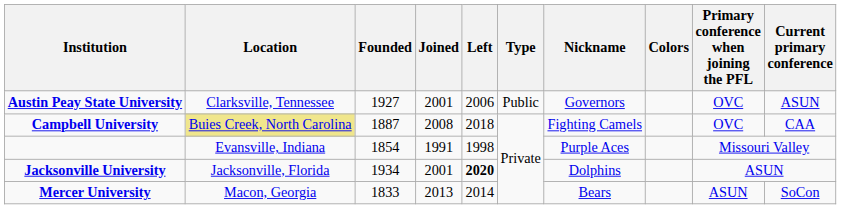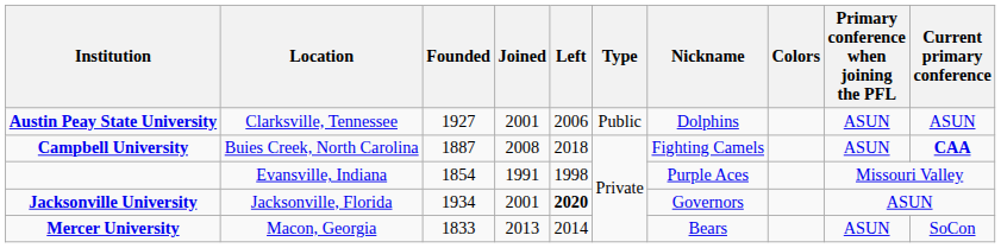 <table class="wikitable sortable" style="text-align:center;">
 <tr>
 <th>Institution</th>
 <th>Location</th>
 <th>Founded</th>
 <th>Joined</th>
 <th>Left</th>
 <th>Type</th>
 <th>Nickname</th>
 <th class="unsortable">Colors</th>
 <th>Primary<br>conference<br>when<br>joining<br>the PFL</th>
 <th>Current<br>primary<br>conference</th>
 </tr>
 <tr>
 <td><strong><a href='#'>Austin Peay State University</a></strong></td>
 <td><a href='#'>Clarksville, Tennessee</a></td>
 <td>1927</td>
 <td>2001</td>
 <td>2006</td>
 <td>Public</td>
-<td><a href='#'>Governors</a></td>
+<td><a href='#'>Dolphins</a></td>
 <td></td>
-<td colspan="1"><a href='#'>OVC</a></td>
+<td><a href='#'>ASUN</a></td>
 <td colspan="2"><a href='#'>ASUN</a></td>
 </tr>
 <tr>
 <td><strong><a href='#'>Campbell University</a></strong></td>
-<td style="background: khaki;"><a href='#'>Buies Creek, North Carolina</a></td>
+<td><a href='#'>Buies Creek, North Carolina</a></td>
 <td>1887</td>
 <td>2008</td>
 <td>2018</td>
 <td rowspan="4">Private</td>
 <td><a href='#'>Fighting Camels</a></td>
 <td></td>
-<td colspan="1"><a href='#'>OVC</a></td>
-<td><a href='#'>CAA</a></td>
+<td><a href='#'>ASUN</a></td>
+<td><strong><a href='#'>CAA</a></strong></td>
 </tr>
 <tr>
 <td></td>
 <td><a href='#'>Evansville, Indiana</a></td>
 <td>1854</td>
 <td>1991</td>
 <td>1998</td>
 <td><a href='#'>Purple Aces</a></td>
 <td></td>
 <td colspan="2"><a href='#'>Missouri Valley</a></td>
 </tr>
 <tr>
 <td><strong><a href='#'>Jacksonville University</a></strong></td>
 <td><a href='#'>Jacksonville, Florida</a></td>
 <td>1934</td>
 <td>2001</td>
 <td><strong>2020</strong></td>
-<td><a href='#'>Dolphins</a></td>
+<td><a href='#'>Governors</a></td>
 <td></td>
 <td colspan="2"><a href='#'>ASUN</a></td>
 </tr>
 <tr>
 <td><strong><a href='#'>Mercer University</a></strong></td>
 <td><a href='#'>Macon, Georgia</a></td>
 <td>1833</td>
 <td>2013</td>
 <td>2014</td>
 <td><a href='#'>Bears</a></td>
 <td></td>
 <td><a href='#'>ASUN</a></td>
 <td><a href='#'>SoCon</a></td>
 </tr>
 </table>
